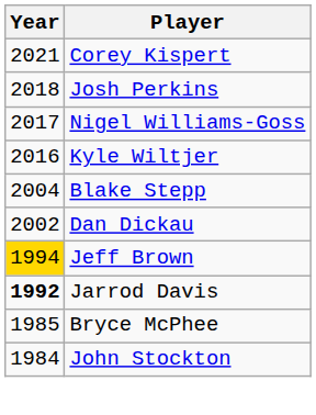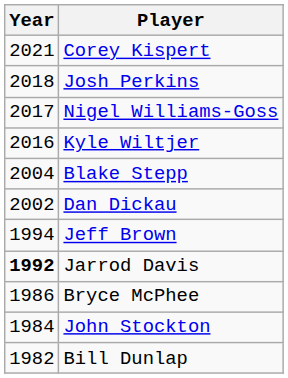 <table class="wikitable outercollapse">
 <tr>
 <th>Year</th>
 <th>Player</th>
 </tr>
 <tr>
 <td>2021</td>
 <td><a href='#'>Corey Kispert</a></td>
 </tr>
 <tr>
 <td>2018</td>
 <td><a href='#'>Josh Perkins</a></td>
 </tr>
 <tr>
 <td>2017</td>
 <td><a href='#'>Nigel Williams-Goss</a></td>
 </tr>
 <tr>
 <td>2016</td>
 <td><a href='#'>Kyle Wiltjer</a></td>
 </tr>
 <tr>
 <td>2004</td>
 <td><a href='#'>Blake Stepp</a></td>
 </tr>
 <tr>
 <td>2002</td>
 <td><a href='#'>Dan Dickau</a></td>
 </tr>
 <tr>
-<td style="background: gold;">1994</td>
+<td>1994</td>
 <td><a href='#'>Jeff Brown</a></td>
 </tr>
 <tr>
 <td><strong>1992</strong></td>
 <td>Jarrod Davis</td>
 </tr>
 <tr>
-<td>1985</td>
+<td>1986</td>
 <td>Bryce McPhee</td>
 </tr>
 <tr>
 <td>1984</td>
 <td><a href='#'>John Stockton</a></td>
 </tr>
+<tr>
+<td>1982</td>
+<td>Bill Dunlap</td>
+</tr>
 </table>
